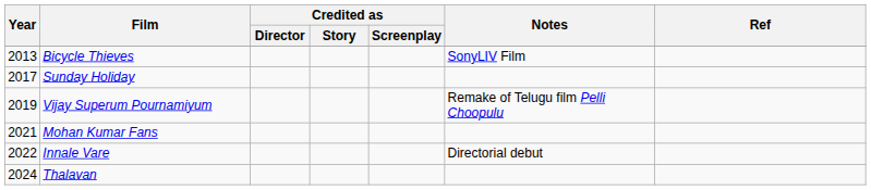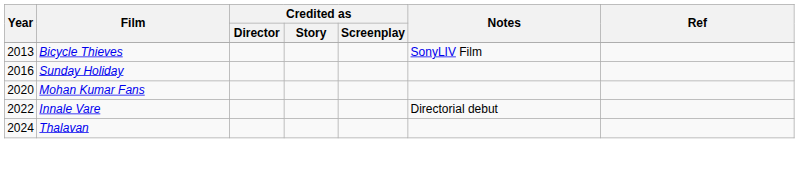 <table class="wikitable sortable">
 <tr>
 <th rowspan="2" style="width:35px;">Year</th>
 <th rowspan="2" style="width:250px;">Film</th>
 <th colspan="3" style="width:195px;">Credited as</th>
 <th rowspan="2"  style="text-align:center; width:250px;" class="unsortable">Notes</th>
 <th rowspan="2"  style="text-align:center; width:250px;" class="unsortable">Ref</th>
 </tr>
 <tr>
 <th style="width:65px;">Director</th>
 <th width=65>Story</th>
 <th width=65>Screenplay</th>
 </tr>
 <tr>
 </tr>
 <tr>
 <td style="text-align:center;">2013</td>
 <td><em><a href='#'>Bicycle Thieves</a></em></td>
 <td></td>
 <td></td>
 <td></td>
 <td><a href='#'>SonyLIV</a> Film</td>
 <td></td>
 </tr>
 <tr>
-<td style="text-align:center;">2017</td>
+<td style="text-align:center;">2016</td>
 <td><em><a href='#'>Sunday Holiday</a></em></td>
 <td></td>
 <td></td>
 <td></td>
 <td></td>
 <td></td>
 </tr>
 <tr>
-<td style="text-align:center;">2019</td>
-<td><em><a href='#'>Vijay Superum Pournamiyum</a></em></td>
-<td></td>
-<td></td>
-<td></td>
-<td>Remake of Telugu film <em><a href='#'>Pelli Choopulu</a></em></td>
-<td></td>
-</tr>
-<tr>
-<td style="text-align:center;">2021</td>
+<td style="text-align:center;">2020</td>
 <td><em><a href='#'>Mohan Kumar Fans</a></em></td>
 <td></td>
 <td></td>
 <td></td>
 <td></td>
 <td></td>
 </tr>
 <tr>
 <td style="text-align:center;">2022</td>
 <td><em><a href='#'>Innale Vare</a></em></td>
 <td></td>
 <td></td>
 <td></td>
 <td>Directorial debut</td>
 <td></td>
 </tr>
 <tr>
 <td style="text-align:center;">2024</td>
 <td><em><a href='#'>Thalavan</a></em></td>
 <td></td>
 <td></td>
 <td></td>
 <td></td>
 <td></td>
 </tr>
 </table>
